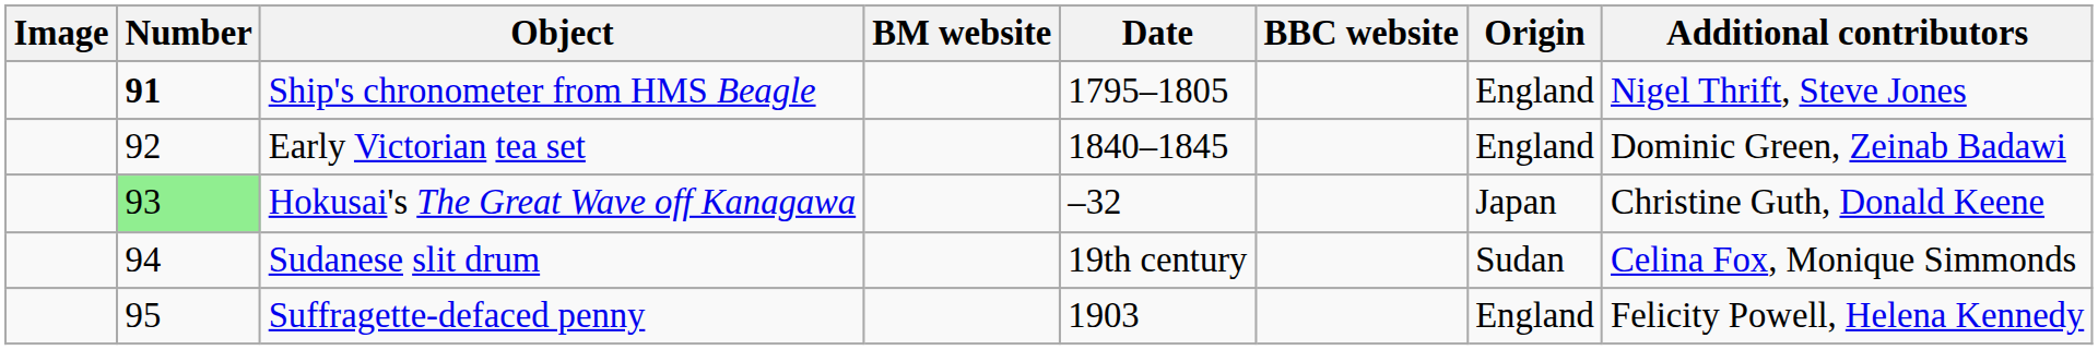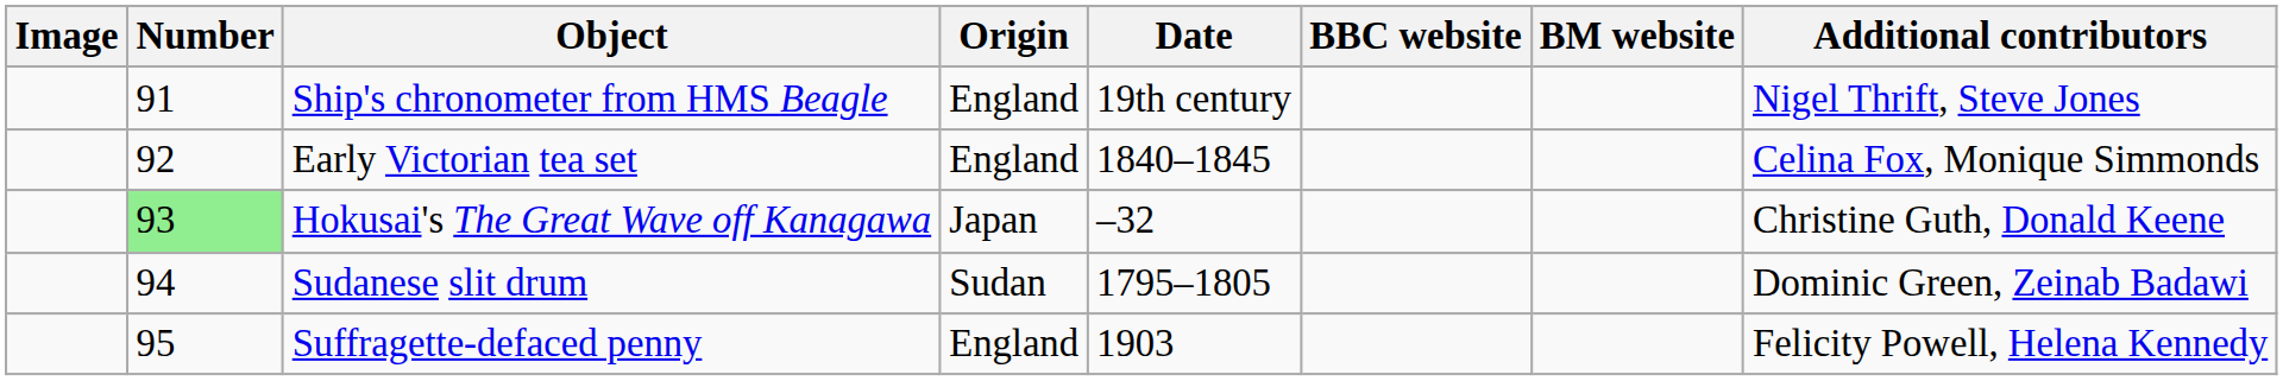 <table class="wikitable">
 <tr>
 <th>Image</th>
 <th>Number</th>
 <th>Object</th>
-<th>BM website</th>
+<th>Origin</th>
 <th>Date</th>
 <th>BBC website</th>
-<th>Origin</th>
+<th>BM website</th>
 <th>Additional contributors</th>
 </tr>
 <tr>
 <td></td>
-<td><strong>91</strong></td>
+<td>91</td>
 <td><a href='#'>Ship's chronometer from HMS <em>Beagle</em></a></td>
+<td>England</td>
+<td>19th century</td>
 <td></td>
-<td>1795–1805</td>
 <td></td>
-<td>England</td>
 <td><a href='#'>Nigel Thrift</a>, <a href='#'>Steve Jones</a></td>
 </tr>
 <tr>
 <td></td>
 <td>92</td>
 <td>Early <a href='#'>Victorian</a> <a href='#'>tea set</a></td>
-<td></td>
+<td>England</td>
 <td>1840–1845</td>
 <td></td>
-<td>England</td>
-<td>Dominic Green, <a href='#'>Zeinab Badawi</a></td>
+<td></td>
+<td><a href='#'>Celina Fox</a>, Monique Simmonds</td>
 </tr>
 <tr>
 <td></td>
 <td style="background: lightgreen;">93</td>
 <td><a href='#'>Hokusai</a>'s <em><a href='#'>The Great Wave off Kanagawa</a></em></td>
-<td></td>
+<td>Japan</td>
 <td>–32</td>
 <td></td>
-<td>Japan</td>
+<td></td>
 <td>Christine Guth, <a href='#'>Donald Keene</a></td>
 </tr>
 <tr>
 <td></td>
 <td>94</td>
 <td><a href='#'>Sudanese</a> <a href='#'>slit drum</a></td>
+<td>Sudan</td>
+<td>1795–1805</td>
 <td></td>
-<td>19th century</td>
 <td></td>
-<td>Sudan</td>
-<td><a href='#'>Celina Fox</a>, Monique Simmonds</td>
+<td>Dominic Green, <a href='#'>Zeinab Badawi</a></td>
 </tr>
 <tr>
 <td></td>
 <td>95</td>
 <td><a href='#'>Suffragette-defaced penny</a></td>
-<td></td>
+<td>England</td>
 <td>1903</td>
 <td></td>
-<td>England</td>
+<td></td>
 <td>Felicity Powell, <a href='#'>Helena Kennedy</a></td>
 </tr>
 </table>
